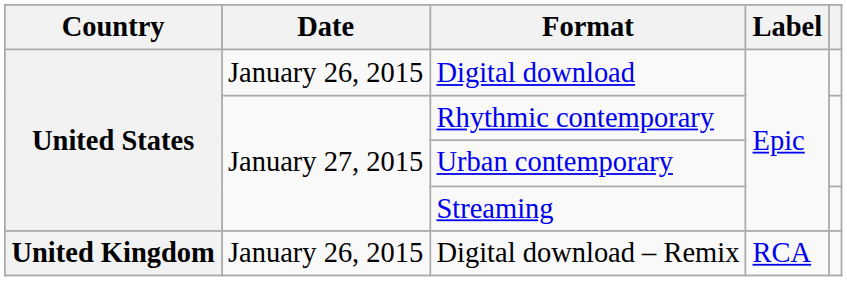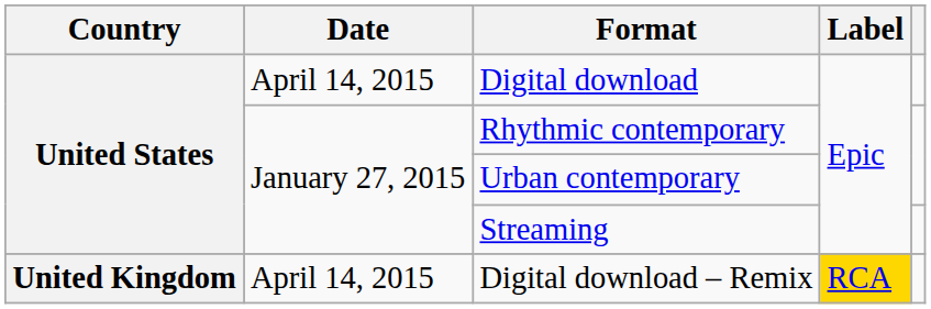 <table class="wikitable plainrowheaders">
 <tr>
 <th scope="col">Country</th>
 <th scope="col">Date</th>
 <th scope="col">Format</th>
 <th scope="col">Label</th>
 <th scope="col"></th>
 </tr>
 <tr>
 <th scope="row" rowspan="4">United States</th>
-<td>January 26, 2015</td>
+<td>April 14, 2015</td>
 <td><a href='#'>Digital download</a></td>
 <td rowspan="4"><a href='#'>Epic</a></td>
 <td></td>
 </tr>
 <tr>
 <td rowspan="3">January 27, 2015</td>
 <td><a href='#'>Rhythmic contemporary</a></td>
 <td rowspan="2"></td>
 </tr>
 <tr>
 <td><a href='#'>Urban contemporary</a></td>
 </tr>
 <tr>
 <td><a href='#'>Streaming</a></td>
 <td></td>
 </tr>
 <tr>
 <th scope="row">United Kingdom</th>
-<td>January 26, 2015</td>
+<td>April 14, 2015</td>
 <td>Digital download – Remix</td>
-<td><a href='#'>RCA</a></td>
+<td style="background: gold;"><a href='#'>RCA</a></td>
 <td></td>
 </tr>
 </table>
